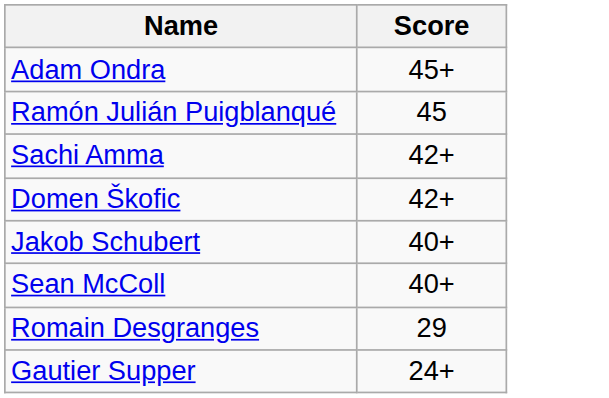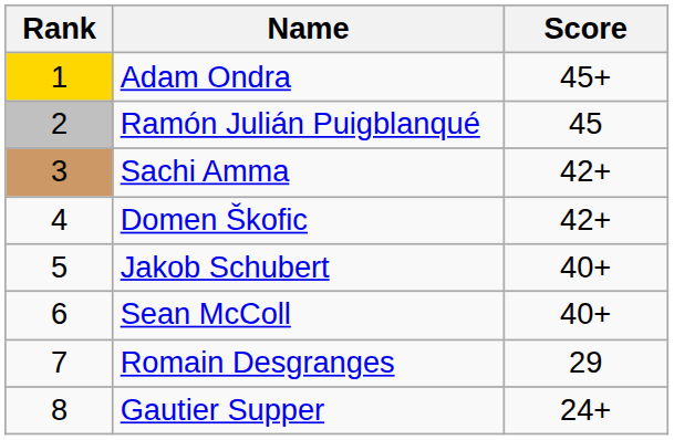 <table class="wikitable">
 <tr>
+<th width = "50">Rank</th>
 <th width = "200">Name</th>
 <th width = "80">Score</th>
 </tr>
 <tr>
+<td align="center" style="background: gold">1</td>
 <td> <a href='#'>Adam Ondra</a></td>
 <td align="center">45+</td>
 </tr>
 <tr>
+<td align="center" style="background: silver">2</td>
 <td> <a href='#'>Ramón Julián Puigblanqué</a></td>
 <td align="center">45</td>
 </tr>
 <tr>
+<td align="center" style="background: #cc9966">3</td>
 <td> <a href='#'>Sachi Amma</a></td>
 <td align="center">42+</td>
 </tr>
 <tr>
+<td align="center">4</td>
 <td> <a href='#'>Domen Škofic</a></td>
 <td align="center">42+</td>
 </tr>
 <tr>
+<td align="center">5</td>
 <td> <a href='#'>Jakob Schubert</a></td>
 <td align="center">40+</td>
 </tr>
 <tr>
+<td align="center">6</td>
 <td> <a href='#'>Sean McColl</a></td>
 <td align="center">40+</td>
 </tr>
 <tr>
+<td align="center">7</td>
 <td> <a href='#'>Romain Desgranges</a></td>
 <td align="center">29</td>
 </tr>
 <tr>
+<td align="center">8</td>
 <td> <a href='#'>Gautier Supper</a></td>
 <td align="center">24+</td>
 </tr>
 </table>
